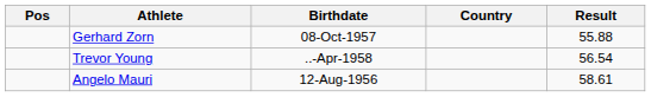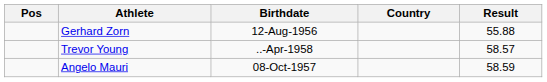 <table class="wikitable"  style="text-align:center; width:60%;">
 <tr>
 <th>Pos</th>
 <th>Athlete</th>
 <th>Birthdate</th>
 <th>Country</th>
 <th>Result</th>
 </tr>
 <tr>
 <td align=center></td>
 <td align=left><a href='#'>Gerhard Zorn</a></td>
-<td>08-Oct-1957</td>
+<td>12-Aug-1956</td>
 <td align=left></td>
 <td>55.88</td>
 </tr>
 <tr>
 <td align=center></td>
 <td align=left><a href='#'>Trevor Young</a></td>
 <td>..-Apr-1958</td>
 <td align=left></td>
-<td>56.54</td>
+<td>58.57</td>
 </tr>
 <tr>
 <td align=center></td>
 <td align=left><a href='#'>Angelo Mauri</a></td>
-<td>12-Aug-1956</td>
+<td>08-Oct-1957</td>
 <td align=left></td>
-<td>58.61</td>
+<td>58.59</td>
 </tr>
 </table>
